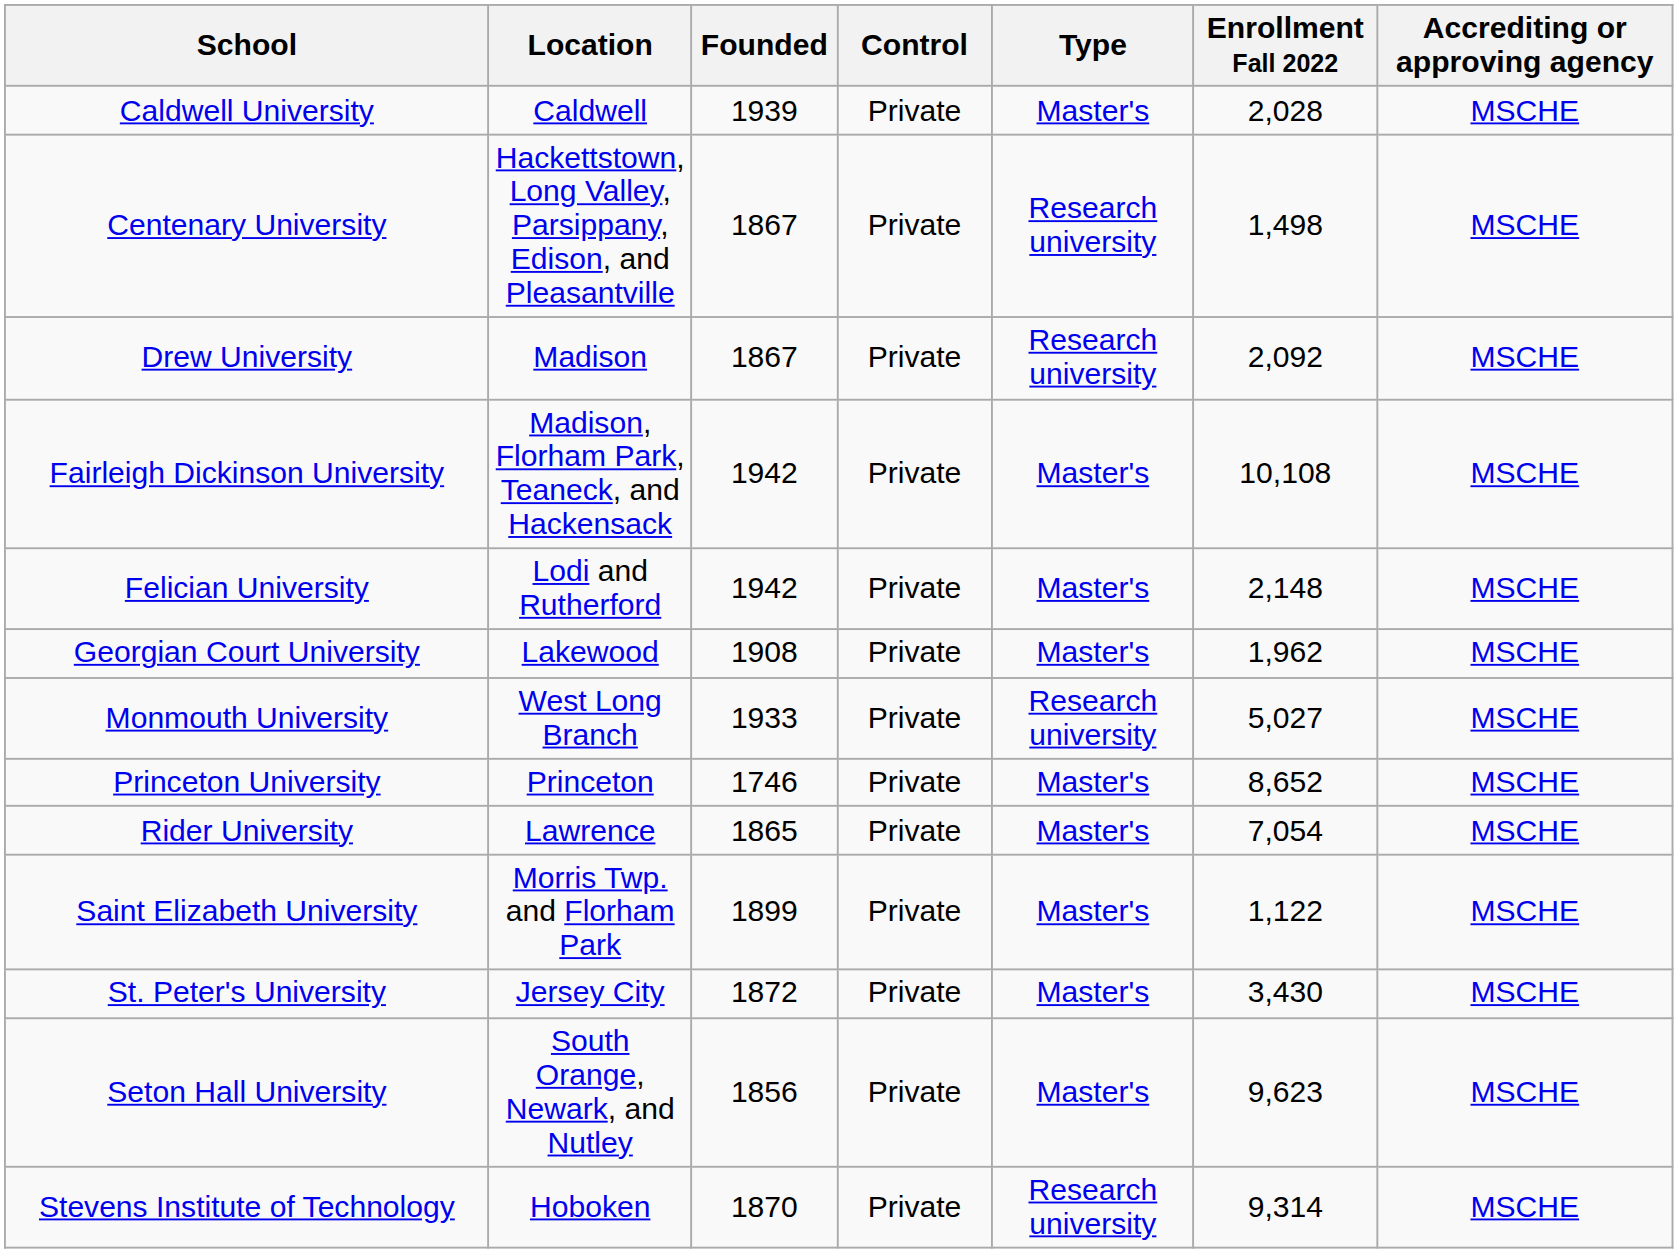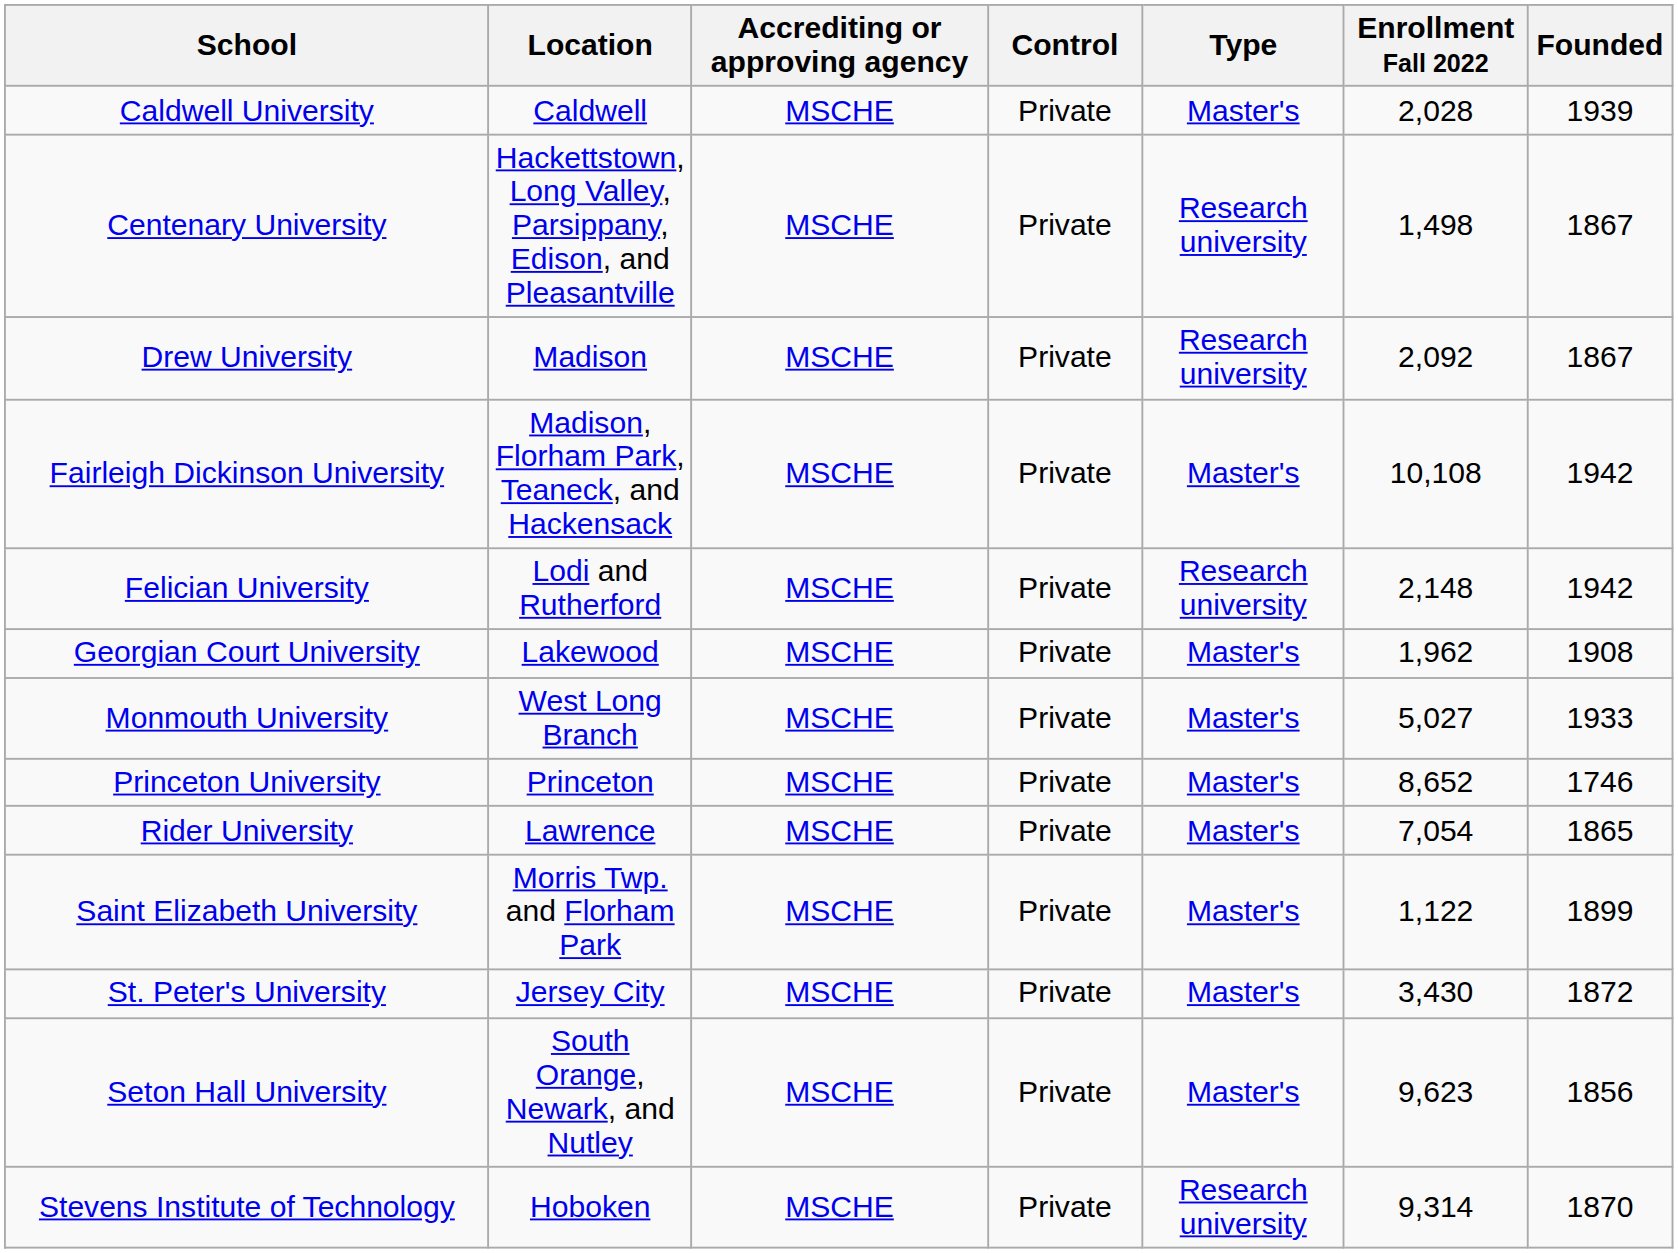 <table class="wikitable sortable" style="text-align:center;">
 <tr>
 <th scope="col" width="250">School</th>
 <th scope="col" width="100">Location</th>
-<th scope="col" width="70">Founded</th>
+<th scope="col" width="150" class="unsortable">Accrediting or approving agency</th>
 <th scope="col" width="75">Control</th>
 <th scope="col" width="100">Type</th>
 <th scope="col" width="90">Enrollment<br><small>Fall 2022</small></th>
-<th scope="col" width="150" class="unsortable">Accrediting or approving agency</th>
+<th scope="col" width="70">Founded</th>
 </tr>
 <tr>
 <td><a href='#'>Caldwell University</a></td>
 <td><a href='#'>Caldwell</a></td>
-<td>1939</td>
+<td><a href='#'>MSCHE</a></td>
 <td>Private</td>
 <td><a href='#'>Master's</a></td>
 <td>2,028</td>
-<td><a href='#'>MSCHE</a></td>
+<td>1939</td>
 </tr>
 <tr>
 <td><a href='#'>Centenary University</a></td>
 <td><a href='#'>Hackettstown</a>, <a href='#'>Long Valley</a>, <a href='#'>Parsippany</a>, <a href='#'>Edison</a>, and <a href='#'>Pleasantville</a></td>
-<td>1867</td>
+<td><a href='#'>MSCHE</a></td>
 <td>Private</td>
 <td><a href='#'>Research university</a></td>
 <td>1,498</td>
-<td><a href='#'>MSCHE</a></td>
+<td>1867</td>
 </tr>
 <tr>
 <td><a href='#'>Drew University</a></td>
 <td><a href='#'>Madison</a></td>
-<td>1867</td>
+<td><a href='#'>MSCHE</a></td>
 <td>Private</td>
 <td><a href='#'>Research university</a></td>
 <td>2,092</td>
-<td><a href='#'>MSCHE</a></td>
+<td>1867</td>
 </tr>
 <tr>
 <td><a href='#'>Fairleigh Dickinson University</a></td>
 <td><a href='#'>Madison</a>, <a href='#'>Florham Park</a>, <a href='#'>Teaneck</a>, and <a href='#'>Hackensack</a></td>
-<td>1942</td>
+<td><a href='#'>MSCHE</a></td>
 <td>Private</td>
 <td><a href='#'>Master's</a></td>
 <td>10,108</td>
-<td><a href='#'>MSCHE</a></td>
+<td>1942</td>
 </tr>
 <tr>
 <td><a href='#'>Felician University</a></td>
 <td><a href='#'>Lodi</a> and <a href='#'>Rutherford</a></td>
+<td><a href='#'>MSCHE</a></td>
+<td>Private</td>
+<td><a href='#'>Research university</a></td>
+<td>2,148</td>
 <td>1942</td>
-<td>Private</td>
-<td><a href='#'>Master's</a></td>
-<td>2,148</td>
-<td><a href='#'>MSCHE</a></td>
 </tr>
 <tr>
 <td><a href='#'>Georgian Court University</a></td>
 <td><a href='#'>Lakewood</a></td>
-<td>1908</td>
+<td><a href='#'>MSCHE</a></td>
 <td>Private</td>
 <td><a href='#'>Master's</a></td>
 <td>1,962</td>
-<td><a href='#'>MSCHE</a></td>
+<td>1908</td>
 </tr>
 <tr>
 <td><a href='#'>Monmouth University</a></td>
 <td><a href='#'>West Long Branch</a></td>
+<td><a href='#'>MSCHE</a></td>
+<td>Private</td>
+<td><a href='#'>Master's</a></td>
+<td>5,027</td>
 <td>1933</td>
-<td>Private</td>
-<td><a href='#'>Research university</a></td>
-<td>5,027</td>
-<td><a href='#'>MSCHE</a></td>
 </tr>
 <tr>
 <td><a href='#'>Princeton University</a></td>
 <td><a href='#'>Princeton</a></td>
-<td>1746</td>
+<td><a href='#'>MSCHE</a></td>
 <td>Private</td>
 <td><a href='#'>Master's</a></td>
 <td>8,652</td>
-<td><a href='#'>MSCHE</a></td>
+<td>1746</td>
 </tr>
 <tr>
 <td><a href='#'>Rider University</a></td>
 <td><a href='#'>Lawrence</a></td>
-<td>1865</td>
+<td><a href='#'>MSCHE</a></td>
 <td>Private</td>
 <td><a href='#'>Master's</a></td>
 <td>7,054</td>
-<td><a href='#'>MSCHE</a></td>
+<td>1865</td>
 </tr>
 <tr>
 <td><a href='#'>Saint Elizabeth University</a></td>
 <td><a href='#'>Morris Twp.</a> and <a href='#'>Florham Park</a></td>
-<td>1899</td>
+<td><a href='#'>MSCHE</a></td>
 <td>Private</td>
 <td><a href='#'>Master's</a></td>
 <td>1,122</td>
-<td><a href='#'>MSCHE</a></td>
+<td>1899</td>
 </tr>
 <tr>
 <td><a href='#'>St. Peter's University</a></td>
 <td><a href='#'>Jersey City</a></td>
-<td>1872</td>
+<td><a href='#'>MSCHE</a></td>
 <td>Private</td>
 <td><a href='#'>Master's</a></td>
 <td>3,430</td>
-<td><a href='#'>MSCHE</a></td>
+<td>1872</td>
 </tr>
 <tr>
 <td><a href='#'>Seton Hall University</a></td>
 <td><a href='#'>South Orange</a>, <a href='#'>Newark</a>, and <a href='#'>Nutley</a></td>
-<td>1856</td>
+<td><a href='#'>MSCHE</a></td>
 <td>Private</td>
 <td><a href='#'>Master's</a></td>
 <td>9,623</td>
-<td><a href='#'>MSCHE</a></td>
+<td>1856</td>
 </tr>
 <tr>
 <td><a href='#'>Stevens Institute of Technology</a></td>
 <td><a href='#'>Hoboken</a></td>
-<td>1870</td>
+<td><a href='#'>MSCHE</a></td>
 <td>Private</td>
 <td><a href='#'>Research university</a></td>
 <td>9,314</td>
-<td><a href='#'>MSCHE</a></td>
+<td>1870</td>
 </tr>
 </table>
